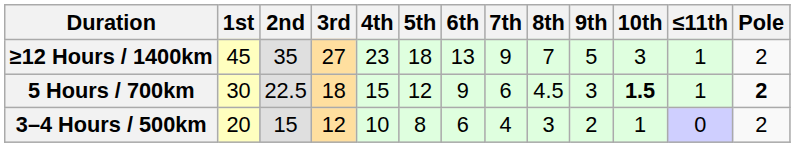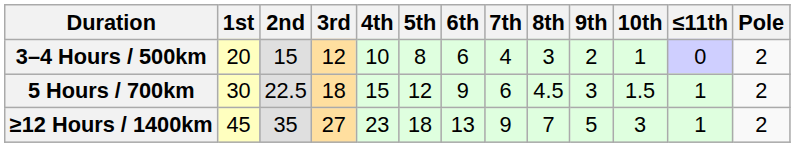 <table class="wikitable" style="font-size:90%; text-align:center;">
 <tr>
 <th>Duration</th>
 <th>1st</th>
 <th>2nd</th>
 <th>3rd</th>
 <th>4th</th>
 <th>5th</th>
 <th>6th</th>
 <th>7th</th>
 <th>8th</th>
 <th>9th</th>
 <th>10th</th>
 <th>≤11th</th>
 <th>Pole</th>
 </tr>
 <tr>
+<th>3–4 Hours / 500km</th>
+<td style="background:#ffffbf;">20</td>
+<td style="background:#dfdfdf;">15</td>
+<td style="background:#ffdf9f;">12</td>
+<td style="background:#dfffdf;">10</td>
+<td style="background:#dfffdf;">8</td>
+<td style="background:#dfffdf;">6</td>
+<td style="background:#dfffdf;">4</td>
+<td style="background:#dfffdf;">3</td>
+<td style="background:#dfffdf;">2</td>
+<td style="background:#dfffdf;">1</td>
+<td style="background:#cfcfff;">0</td>
+<td>2</td>
+</tr>
+<tr>
+<th>5 Hours / 700km</th>
+<td style="background:#ffffbf;">30</td>
+<td style="background:#dfdfdf;">22.5</td>
+<td style="background:#ffdf9f;">18</td>
+<td style="background:#dfffdf;">15</td>
+<td style="background:#dfffdf;">12</td>
+<td style="background:#dfffdf;">9</td>
+<td style="background:#dfffdf;">6</td>
+<td style="background:#dfffdf;">4.5</td>
+<td style="background:#dfffdf;">3</td>
+<td style="background:#dfffdf;">1.5</td>
+<td style="background:#dfffdf;">1</td>
+<td>2</td>
+</tr>
+<tr>
 <th>≥12 Hours / 1400km</th>
 <td style="background:#ffffbf;">45</td>
 <td style="background:#dfdfdf;">35</td>
 <td style="background:#ffdf9f;">27</td>
 <td style="background:#dfffdf;">23</td>
 <td style="background:#dfffdf;">18</td>
 <td style="background:#dfffdf;">13</td>
 <td style="background:#dfffdf;">9</td>
 <td style="background:#dfffdf;">7</td>
 <td style="background:#dfffdf;">5</td>
 <td style="background:#dfffdf;">3</td>
 <td style="background:#dfffdf;">1</td>
 <td>2</td>
 </tr>
-<tr>
-<th>5 Hours / 700km</th>
-<td style="background:#ffffbf;">30</td>
-<td style="background:#dfdfdf;">22.5</td>
-<td style="background:#ffdf9f;">18</td>
-<td style="background:#dfffdf;">15</td>
-<td style="background:#dfffdf;">12</td>
-<td style="background:#dfffdf;">9</td>
-<td style="background:#dfffdf;">6</td>
-<td style="background:#dfffdf;">4.5</td>
-<td style="background:#dfffdf;">3</td>
-<td style="background:#dfffdf;"><strong>1.5</strong></td>
-<td style="background:#dfffdf;">1</td>
-<td><strong>2</strong></td>
-</tr>
-<tr>
-<th>3–4 Hours / 500km</th>
-<td style="background:#ffffbf;">20</td>
-<td style="background:#dfdfdf;">15</td>
-<td style="background:#ffdf9f;">12</td>
-<td style="background:#dfffdf;">10</td>
-<td style="background:#dfffdf;">8</td>
-<td style="background:#dfffdf;">6</td>
-<td style="background:#dfffdf;">4</td>
-<td style="background:#dfffdf;">3</td>
-<td style="background:#dfffdf;">2</td>
-<td style="background:#dfffdf;">1</td>
-<td style="background:#cfcfff;">0</td>
-<td>2</td>
-</tr>
 </table>
